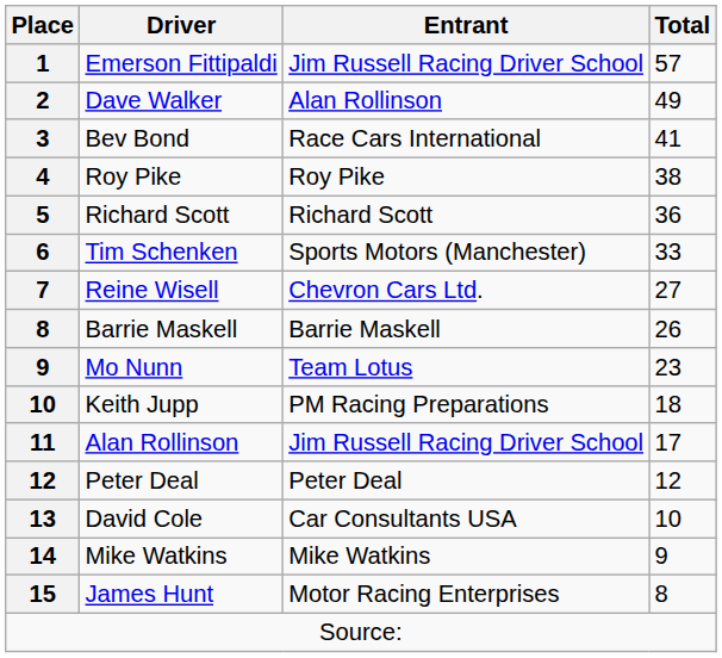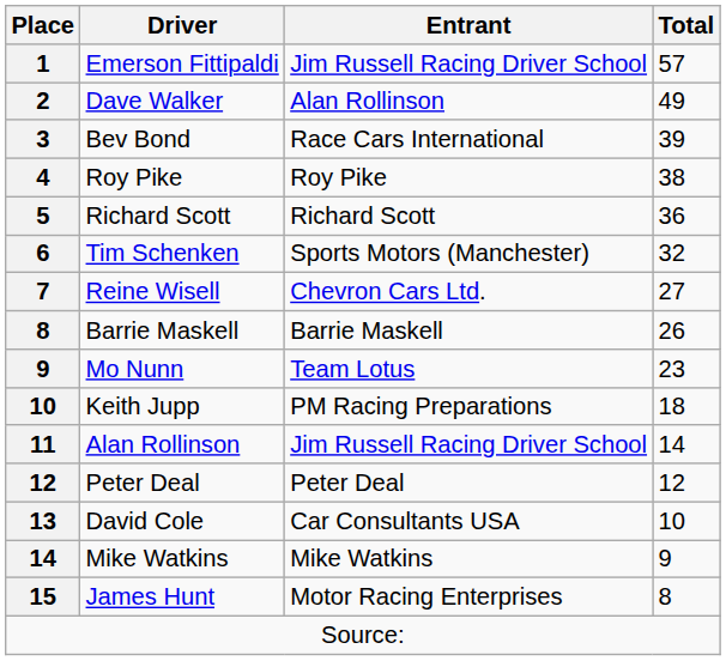 <table class="wikitable" style="font-size: 90%;">
 <tr>
 <th>Place</th>
 <th>Driver</th>
 <th>Entrant</th>
 <th>Total</th>
 </tr>
 <tr>
 <th>1</th>
 <td> <a href='#'>Emerson Fittipaldi</a></td>
 <td><a href='#'>Jim Russell Racing Driver School</a></td>
 <td>57</td>
 </tr>
 <tr>
 <th>2</th>
 <td> <a href='#'>Dave Walker</a></td>
 <td><a href='#'>Alan Rollinson</a></td>
 <td>49</td>
 </tr>
 <tr>
 <th>3</th>
 <td> Bev Bond</td>
 <td>Race Cars International</td>
-<td>41</td>
+<td>39</td>
 </tr>
 <tr>
 <th>4</th>
 <td> Roy Pike</td>
 <td>Roy Pike</td>
 <td>38</td>
 </tr>
 <tr>
 <th>5</th>
 <td> Richard Scott</td>
 <td>Richard Scott</td>
 <td>36</td>
 </tr>
 <tr>
 <th>6</th>
 <td> <a href='#'>Tim Schenken</a></td>
 <td>Sports Motors (Manchester)</td>
-<td>33</td>
+<td>32</td>
 </tr>
 <tr>
 <th>7</th>
 <td> <a href='#'>Reine Wisell</a></td>
 <td><a href='#'>Chevron Cars Ltd</a>.</td>
 <td>27</td>
 </tr>
 <tr>
 <th>8</th>
 <td> Barrie Maskell</td>
 <td>Barrie Maskell</td>
 <td>26</td>
 </tr>
 <tr>
 <th>9</th>
 <td> <a href='#'>Mo Nunn</a></td>
 <td><a href='#'>Team Lotus</a></td>
 <td>23</td>
 </tr>
 <tr>
 <th>10</th>
 <td> Keith Jupp</td>
 <td>PM Racing Preparations</td>
 <td>18</td>
 </tr>
 <tr>
 <th>11</th>
 <td> <a href='#'>Alan Rollinson</a></td>
 <td><a href='#'>Jim Russell Racing Driver School</a></td>
-<td>17</td>
+<td>14</td>
 </tr>
 <tr>
 <th>12</th>
 <td> Peter Deal</td>
 <td>Peter Deal</td>
 <td>12</td>
 </tr>
 <tr>
 <th>13</th>
 <td> David Cole</td>
 <td>Car Consultants USA</td>
 <td>10</td>
 </tr>
 <tr>
 <th>14</th>
 <td> Mike Watkins</td>
 <td>Mike Watkins</td>
 <td>9</td>
 </tr>
 <tr>
 <th>15</th>
 <td> <a href='#'>James Hunt</a></td>
 <td>Motor Racing Enterprises</td>
 <td>8</td>
 </tr>
 <tr>
 <td colspan=4 align=center>Source:</td>
 </tr>
 </table>
